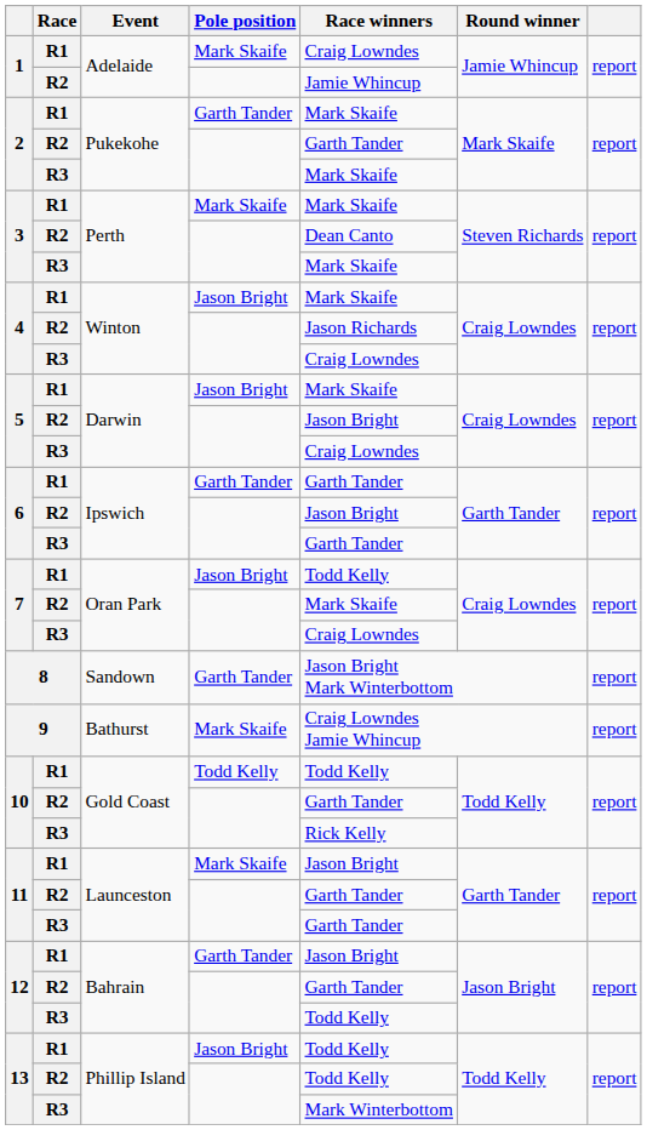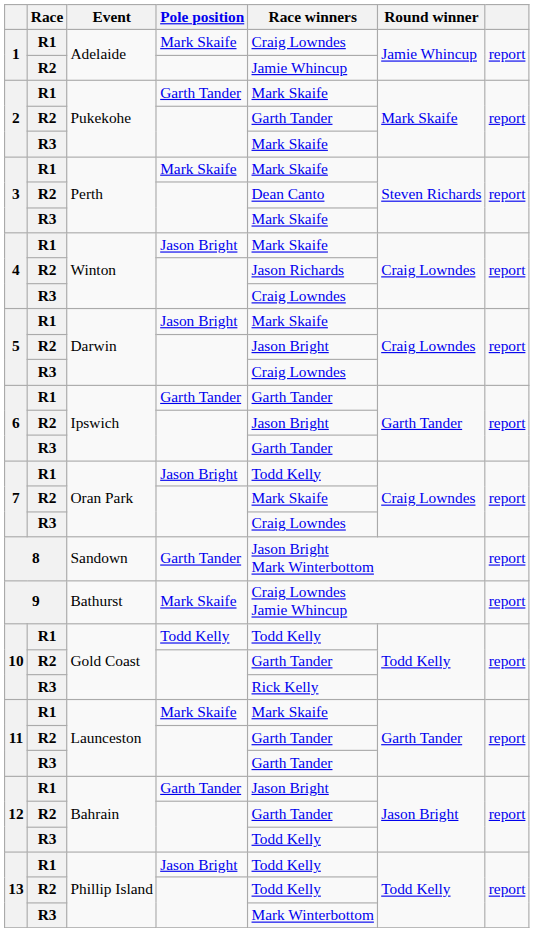 <table class="wikitable" style=font-size:85%;>
 <tr>
 <th></th>
 <th>Race</th>
 <th>Event</th>
 <th><a href='#'>Pole position</a></th>
 <th>Race winners</th>
 <th>Round winner</th>
 <th></th>
 </tr>
 <tr>
 <th rowspan=2>1</th>
 <th>R1</th>
 <td rowspan=2>Adelaide</td>
 <td> <a href='#'>Mark Skaife</a></td>
 <td> <a href='#'>Craig Lowndes</a></td>
 <td rowspan=2> <a href='#'>Jamie Whincup</a><br></td>
 <td rowspan=2><a href='#'>report</a></td>
 </tr>
 <tr>
 <th>R2</th>
 <td></td>
 <td> <a href='#'>Jamie Whincup</a></td>
 </tr>
 <tr>
 <th rowspan=3>2</th>
 <th>R1</th>
 <td rowspan=3>Pukekohe</td>
 <td> <a href='#'>Garth Tander</a></td>
 <td> <a href='#'>Mark Skaife</a></td>
 <td rowspan=3> <a href='#'>Mark Skaife</a><br></td>
 <td rowspan=3><a href='#'>report</a></td>
 </tr>
 <tr>
 <th>R2</th>
 <td rowspan=2></td>
 <td> <a href='#'>Garth Tander</a></td>
 </tr>
 <tr>
 <th>R3</th>
 <td> <a href='#'>Mark Skaife</a></td>
 </tr>
 <tr>
 <th rowspan=3>3</th>
 <th>R1</th>
 <td rowspan=3>Perth</td>
 <td> <a href='#'>Mark Skaife</a></td>
 <td> <a href='#'>Mark Skaife</a></td>
 <td rowspan=3> <a href='#'>Steven Richards</a><br></td>
 <td rowspan=3><a href='#'>report</a></td>
 </tr>
 <tr>
 <th>R2</th>
 <td rowspan=2></td>
 <td> <a href='#'>Dean Canto</a></td>
 </tr>
 <tr>
 <th>R3</th>
 <td> <a href='#'>Mark Skaife</a></td>
 </tr>
 <tr>
 <th rowspan=3>4</th>
 <th>R1</th>
 <td rowspan=3>Winton</td>
 <td> <a href='#'>Jason Bright</a></td>
 <td> <a href='#'>Mark Skaife</a></td>
 <td rowspan=3> <a href='#'>Craig Lowndes</a><br></td>
 <td rowspan=3><a href='#'>report</a></td>
 </tr>
 <tr>
 <th>R2</th>
 <td rowspan=2></td>
 <td> <a href='#'>Jason Richards</a></td>
 </tr>
 <tr>
 <th>R3</th>
 <td> <a href='#'>Craig Lowndes</a></td>
 </tr>
 <tr>
 <th rowspan=3>5</th>
 <th>R1</th>
 <td rowspan=3>Darwin</td>
 <td> <a href='#'>Jason Bright</a></td>
 <td> <a href='#'>Mark Skaife</a></td>
 <td rowspan=3> <a href='#'>Craig Lowndes</a><br></td>
 <td rowspan=3><a href='#'>report</a></td>
 </tr>
 <tr>
 <th>R2</th>
 <td rowspan=2></td>
 <td> <a href='#'>Jason Bright</a></td>
 </tr>
 <tr>
 <th>R3</th>
 <td> <a href='#'>Craig Lowndes</a></td>
 </tr>
 <tr>
 <th rowspan=3>6</th>
 <th>R1</th>
 <td rowspan=3>Ipswich</td>
 <td> <a href='#'>Garth Tander</a></td>
 <td> <a href='#'>Garth Tander</a></td>
 <td rowspan=3> <a href='#'>Garth Tander</a><br></td>
 <td rowspan=3><a href='#'>report</a></td>
 </tr>
 <tr>
 <th>R2</th>
 <td rowspan=2></td>
 <td> <a href='#'>Jason Bright</a></td>
 </tr>
 <tr>
 <th>R3</th>
 <td> <a href='#'>Garth Tander</a></td>
 </tr>
 <tr>
 <th rowspan=3>7</th>
 <th>R1</th>
 <td rowspan=3>Oran Park</td>
 <td> <a href='#'>Jason Bright</a></td>
 <td> <a href='#'>Todd Kelly</a></td>
 <td rowspan=3> <a href='#'>Craig Lowndes</a><br></td>
 <td rowspan=3><a href='#'>report</a></td>
 </tr>
 <tr>
 <th>R2</th>
 <td rowspan=2></td>
 <td> <a href='#'>Mark Skaife</a></td>
 </tr>
 <tr>
 <th>R3</th>
 <td> <a href='#'>Craig Lowndes</a></td>
 </tr>
 <tr>
 <th colspan=2>8</th>
 <td>Sandown</td>
 <td> <a href='#'>Garth Tander</a></td>
 <td colspan=2> <a href='#'>Jason Bright</a><br> <a href='#'>Mark Winterbottom</a><br></td>
 <td><a href='#'>report</a></td>
 </tr>
 <tr>
 <th colspan=2>9</th>
 <td>Bathurst</td>
 <td> <a href='#'>Mark Skaife</a></td>
 <td colspan=2> <a href='#'>Craig Lowndes</a><br> <a href='#'>Jamie Whincup</a><br></td>
 <td><a href='#'>report</a></td>
 </tr>
 <tr>
 <th rowspan=3>10</th>
 <th>R1</th>
 <td rowspan=3>Gold Coast</td>
 <td> <a href='#'>Todd Kelly</a></td>
 <td> <a href='#'>Todd Kelly</a></td>
 <td rowspan=3> <a href='#'>Todd Kelly</a><br></td>
 <td rowspan=3><a href='#'>report</a></td>
 </tr>
 <tr>
 <th>R2</th>
 <td rowspan=2></td>
 <td> <a href='#'>Garth Tander</a></td>
 </tr>
 <tr>
 <th>R3</th>
 <td> <a href='#'>Rick Kelly</a></td>
 </tr>
 <tr>
 <th rowspan=3>11</th>
 <th>R1</th>
 <td rowspan=3>Launceston</td>
 <td> <a href='#'>Mark Skaife</a></td>
-<td> <a href='#'>Jason Bright</a></td>
+<td> <a href='#'>Mark Skaife</a></td>
 <td rowspan=3> <a href='#'>Garth Tander</a><br></td>
 <td rowspan=3><a href='#'>report</a></td>
 </tr>
 <tr>
 <th>R2</th>
 <td rowspan=2></td>
 <td> <a href='#'>Garth Tander</a></td>
 </tr>
 <tr>
 <th>R3</th>
 <td> <a href='#'>Garth Tander</a></td>
 </tr>
 <tr>
 <th rowspan=3>12</th>
 <th>R1</th>
 <td rowspan=3>Bahrain</td>
 <td> <a href='#'>Garth Tander</a></td>
 <td> <a href='#'>Jason Bright</a></td>
 <td rowspan=3> <a href='#'>Jason Bright</a><br></td>
 <td rowspan=3><a href='#'>report</a></td>
 </tr>
 <tr>
 <th>R2</th>
 <td rowspan=2></td>
 <td> <a href='#'>Garth Tander</a></td>
 </tr>
 <tr>
 <th>R3</th>
 <td> <a href='#'>Todd Kelly</a></td>
 </tr>
 <tr>
 <th rowspan=3>13</th>
 <th>R1</th>
 <td rowspan=3>Phillip Island</td>
 <td> <a href='#'>Jason Bright</a></td>
 <td> <a href='#'>Todd Kelly</a></td>
 <td rowspan=3> <a href='#'>Todd Kelly</a><br></td>
 <td rowspan=3><a href='#'>report</a></td>
 </tr>
 <tr>
 <th>R2</th>
 <td rowspan=2></td>
 <td> <a href='#'>Todd Kelly</a></td>
 </tr>
 <tr>
 <th>R3</th>
 <td> <a href='#'>Mark Winterbottom</a></td>
 </tr>
 </table>
